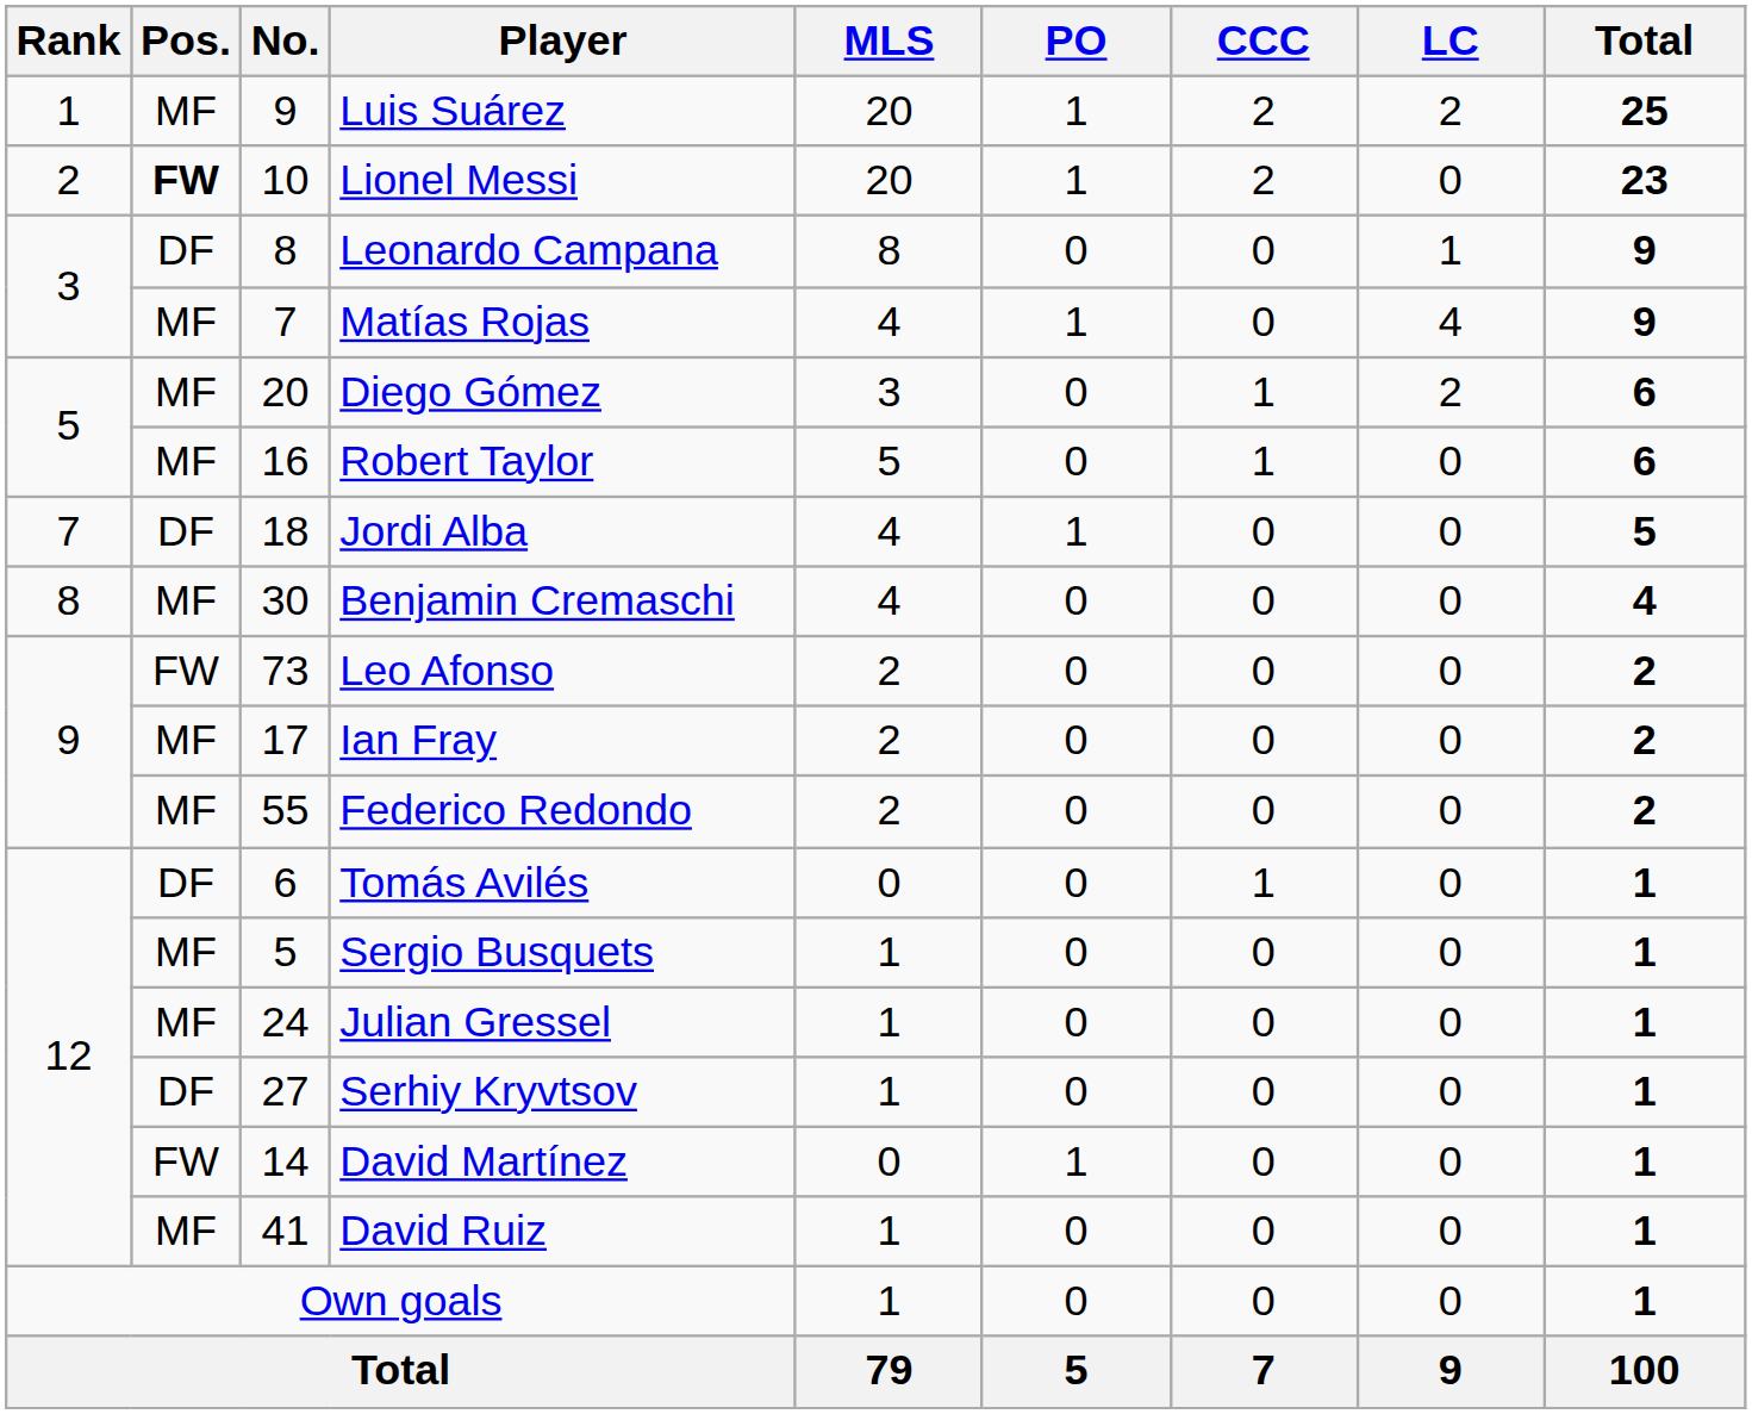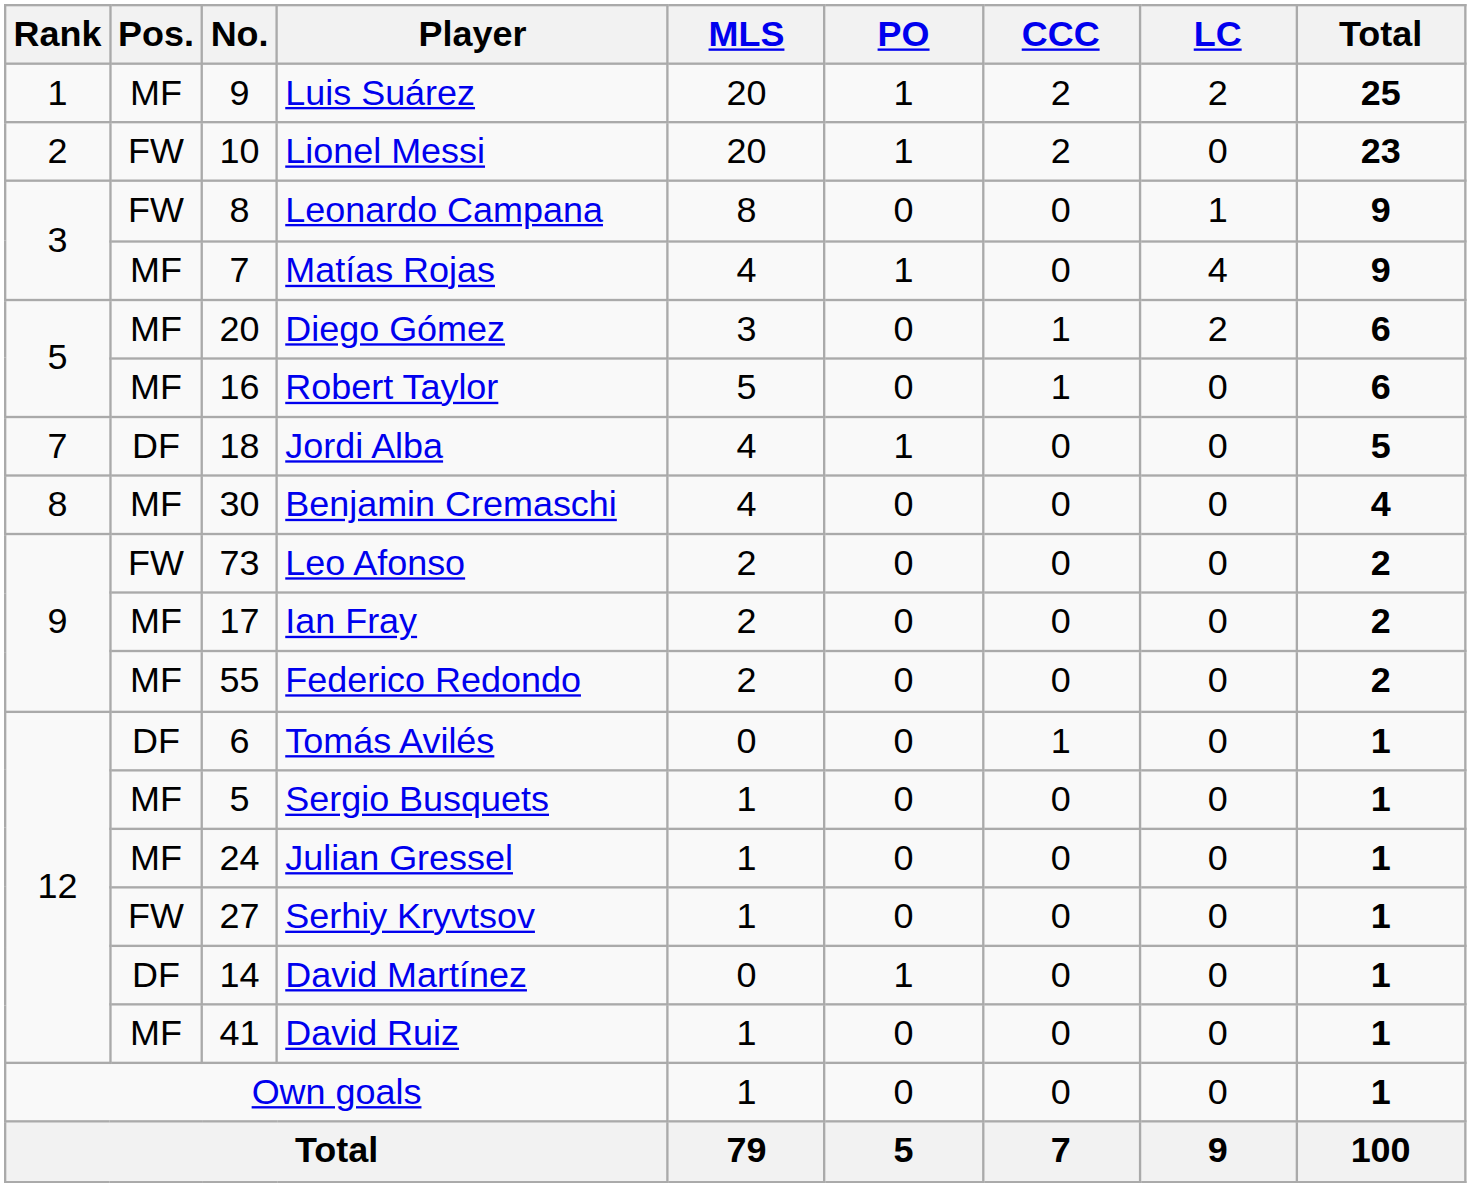 <table class="wikitable sortable nowrap" style="text-align:center; font-size:96%;">
 <tr>
 <th>Rank</th>
 <th>Pos.</th>
 <th>No.</th>
 <th width=160>Player</th>
 <th width=60><a href='#'>MLS</a></th>
 <th width=60><a href='#'>PO</a></th>
 <th width=60><a href='#'>CCC</a></th>
 <th width=60><a href='#'>LC</a></th>
 <th width=65>Total</th>
 </tr>
 <tr>
 <td>1</td>
 <td>MF</td>
 <td>9</td>
 <td style="text-align:left"> <a href='#'>Luis Suárez</a></td>
 <td>20</td>
 <td>1</td>
 <td>2</td>
 <td>2</td>
 <td><strong>25</strong></td>
 </tr>
 <tr>
 <td>2</td>
-<td><strong>FW</strong></td>
+<td>FW</td>
 <td>10</td>
 <td style="text-align:left"> <a href='#'>Lionel Messi</a></td>
 <td>20</td>
 <td>1</td>
 <td>2</td>
 <td>0</td>
 <td><strong>23</strong></td>
 </tr>
 <tr>
 <td rowspan="2">3</td>
-<td>DF</td>
+<td>FW</td>
 <td>8</td>
 <td style="text-align:left"> <a href='#'>Leonardo Campana</a></td>
 <td>8</td>
 <td>0</td>
 <td>0</td>
 <td>1</td>
 <td><strong>9</strong></td>
 </tr>
 <tr>
 <td>MF</td>
 <td>7</td>
 <td style="text-align:left"> <a href='#'>Matías Rojas</a></td>
 <td>4</td>
 <td>1</td>
 <td>0</td>
 <td>4</td>
 <td><strong>9</strong></td>
 </tr>
 <tr>
 <td rowspan="2">5</td>
 <td>MF</td>
 <td>20</td>
 <td style="text-align:left"> <a href='#'>Diego Gómez</a></td>
 <td>3</td>
 <td>0</td>
 <td>1</td>
 <td>2</td>
 <td><strong>6</strong></td>
 </tr>
 <tr>
 <td>MF</td>
 <td>16</td>
 <td style="text-align:left"> <a href='#'>Robert Taylor</a></td>
 <td>5</td>
 <td>0</td>
 <td>1</td>
 <td>0</td>
 <td><strong>6</strong></td>
 </tr>
 <tr>
 <td>7</td>
 <td>DF</td>
 <td>18</td>
 <td style="text-align:left"> <a href='#'>Jordi Alba</a></td>
 <td>4</td>
 <td>1</td>
 <td>0</td>
 <td>0</td>
 <td><strong>5</strong></td>
 </tr>
 <tr>
 <td>8</td>
 <td>MF</td>
 <td>30</td>
 <td style="text-align:left"> <a href='#'>Benjamin Cremaschi</a></td>
 <td>4</td>
 <td>0</td>
 <td>0</td>
 <td>0</td>
 <td><strong>4</strong></td>
 </tr>
 <tr>
 <td rowspan="3">9</td>
 <td>FW</td>
 <td>73</td>
 <td style="text-align:left"> <a href='#'>Leo Afonso</a></td>
 <td>2</td>
 <td>0</td>
 <td>0</td>
 <td>0</td>
 <td><strong>2</strong></td>
 </tr>
 <tr>
 <td>MF</td>
 <td>17</td>
 <td style="text-align:left"> <a href='#'>Ian Fray</a></td>
 <td>2</td>
 <td>0</td>
 <td>0</td>
 <td>0</td>
 <td><strong>2</strong></td>
 </tr>
 <tr>
 <td>MF</td>
 <td>55</td>
 <td style="text-align:left"> <a href='#'>Federico Redondo</a></td>
 <td>2</td>
 <td>0</td>
 <td>0</td>
 <td>0</td>
 <td><strong>2</strong></td>
 </tr>
 <tr>
 <td rowspan="6">12</td>
 <td>DF</td>
 <td>6</td>
 <td style="text-align:left"> <a href='#'>Tomás Avilés</a></td>
 <td>0</td>
 <td>0</td>
 <td>1</td>
 <td>0</td>
 <td><strong>1</strong></td>
 </tr>
 <tr>
 <td>MF</td>
 <td>5</td>
 <td style="text-align:left"> <a href='#'>Sergio Busquets</a></td>
 <td>1</td>
 <td>0</td>
 <td>0</td>
 <td>0</td>
 <td><strong>1</strong></td>
 </tr>
 <tr>
 <td>MF</td>
 <td>24</td>
 <td style="text-align:left"> <a href='#'>Julian Gressel</a></td>
 <td>1</td>
 <td>0</td>
 <td>0</td>
 <td>0</td>
 <td><strong>1</strong></td>
 </tr>
 <tr>
-<td>DF</td>
+<td>FW</td>
 <td>27</td>
 <td style="text-align:left"> <a href='#'>Serhiy Kryvtsov</a></td>
 <td>1</td>
 <td>0</td>
 <td>0</td>
 <td>0</td>
 <td><strong>1</strong></td>
 </tr>
 <tr>
-<td>FW</td>
+<td>DF</td>
 <td>14</td>
 <td style="text-align:left"> <a href='#'>David Martínez</a></td>
 <td>0</td>
 <td>1</td>
 <td>0</td>
 <td>0</td>
 <td><strong>1</strong></td>
 </tr>
 <tr>
 <td>MF</td>
 <td>41</td>
 <td style="text-align:left"> <a href='#'>David Ruiz</a></td>
 <td>1</td>
 <td>0</td>
 <td>0</td>
 <td>0</td>
 <td><strong>1</strong></td>
 </tr>
 <tr class="sortbottom">
 <td colspan="4"><a href='#'>Own goals</a></td>
 <td>1</td>
 <td>0</td>
 <td>0</td>
 <td>0</td>
 <td><strong>1</strong></td>
 </tr>
 <tr>
 <th colspan="4">Total</th>
 <th>79</th>
 <th>5</th>
 <th>7</th>
 <th>9</th>
 <th>100</th>
 </tr>
 </table>
